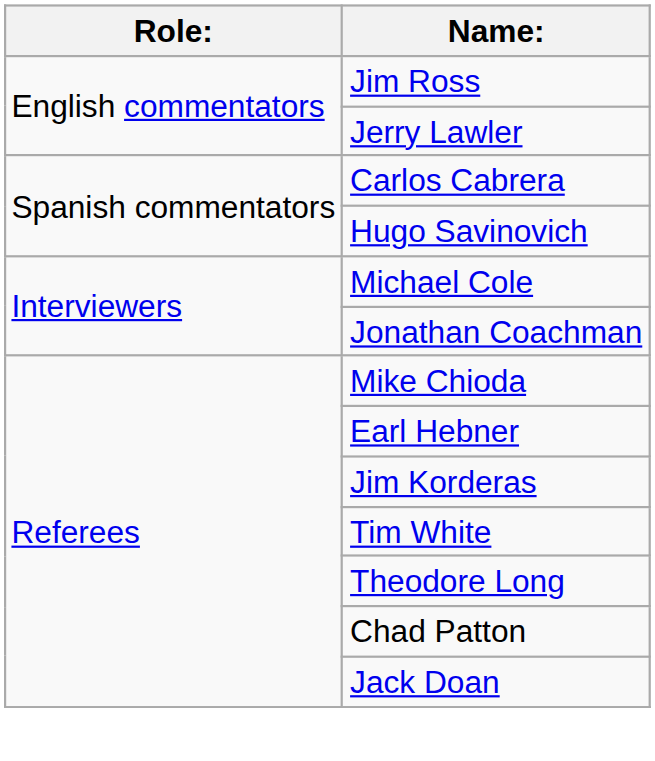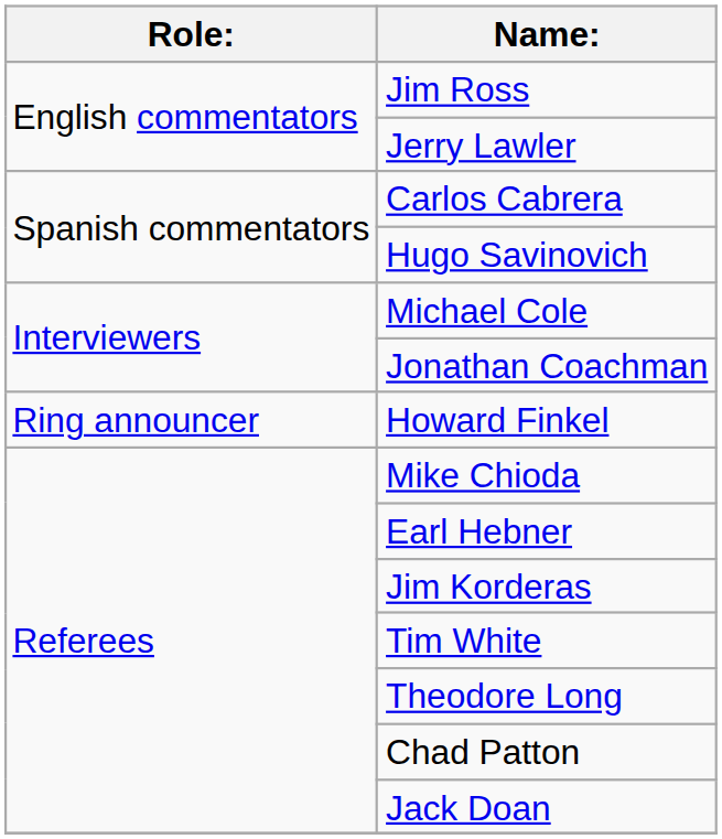 <table class=wikitable style="font-size:90%; margin: 0.5em 0 0.5em 1em; float: right; clear: right;">
 <tr>
 <th>Role:</th>
 <th>Name:</th>
 </tr>
 <tr>
 <td rowspan="2">English <a href='#'>commentators</a></td>
 <td><a href='#'>Jim Ross</a></td>
 </tr>
 <tr>
 <td><a href='#'>Jerry Lawler</a></td>
 </tr>
 <tr>
 <td rowspan="2">Spanish commentators</td>
 <td><a href='#'>Carlos Cabrera</a></td>
 </tr>
 <tr>
 <td><a href='#'>Hugo Savinovich</a></td>
 </tr>
 <tr>
 <td rowspan="2"><a href='#'>Interviewers</a></td>
 <td><a href='#'>Michael Cole</a></td>
 </tr>
 <tr>
 <td><a href='#'>Jonathan Coachman</a></td>
 </tr>
 <tr>
+<td><a href='#'>Ring announcer</a></td>
+<td><a href='#'>Howard Finkel</a></td>
+</tr>
+<tr>
 <td rowspan="7"><a href='#'>Referees</a></td>
 <td><a href='#'>Mike Chioda</a></td>
 </tr>
 <tr>
 <td><a href='#'>Earl Hebner</a></td>
 </tr>
 <tr>
 <td><a href='#'>Jim Korderas</a></td>
 </tr>
 <tr>
 <td><a href='#'>Tim White</a></td>
 </tr>
 <tr>
 <td><a href='#'>Theodore Long</a></td>
 </tr>
 <tr>
 <td>Chad Patton</td>
 </tr>
 <tr>
 <td><a href='#'>Jack Doan</a></td>
 </tr>
 <tr>
 </tr>
 </table>
